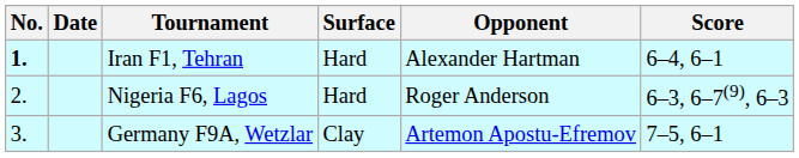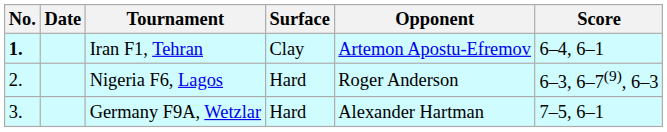 <table class="sortable wikitable">
 <tr>
 <th>No.</th>
 <th>Date</th>
 <th>Tournament</th>
 <th>Surface</th>
 <th>Opponent</th>
 <th class="unsortable">Score</th>
 </tr>
 <tr style="background:#cffcff;">
 <td><strong>1.</strong></td>
 <td></td>
 <td>Iran F1, <a href='#'>Tehran</a></td>
-<td>Hard</td>
-<td> Alexander Hartman</td>
+<td>Clay</td>
+<td> <a href='#'>Artemon Apostu-Efremov</a></td>
 <td>6–4, 6–1</td>
 </tr>
 <tr style="background:#cffcff;">
 <td>2.</td>
 <td></td>
 <td>Nigeria F6, <a href='#'>Lagos</a></td>
 <td>Hard</td>
 <td> Roger Anderson</td>
 <td>6–3, 6–7<sup>(9)</sup>, 6–3</td>
 </tr>
 <tr style="background:#cffcff;">
 <td>3.</td>
 <td></td>
 <td>Germany F9A, <a href='#'>Wetzlar</a></td>
-<td>Clay</td>
-<td> <a href='#'>Artemon Apostu-Efremov</a></td>
+<td>Hard</td>
+<td> Alexander Hartman</td>
 <td>7–5, 6–1</td>
 </tr>
 </table>
